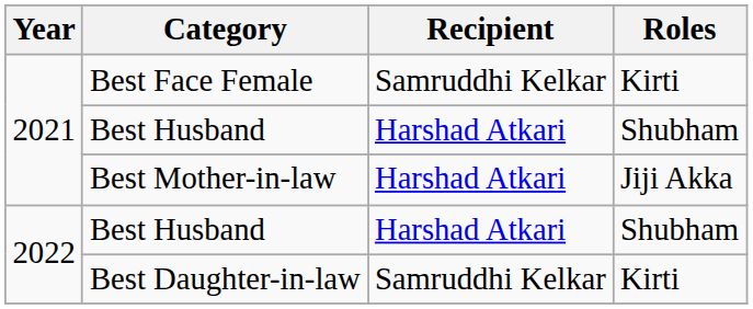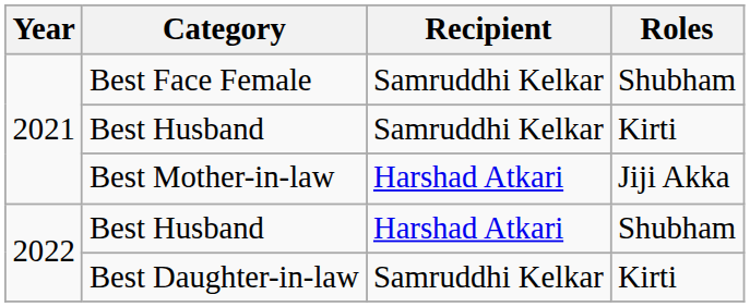 <table class="wikitable">
 <tr>
 <th>Year</th>
 <th>Category</th>
 <th>Recipient</th>
 <th>Roles</th>
 </tr>
 <tr>
 <td rowspan="3">2021</td>
 <td>Best Face Female</td>
 <td>Samruddhi Kelkar</td>
-<td>Kirti</td>
+<td>Shubham</td>
 </tr>
 <tr>
 <td>Best Husband</td>
-<td><a href='#'>Harshad Atkari</a></td>
-<td>Shubham</td>
+<td>Samruddhi Kelkar</td>
+<td>Kirti</td>
 </tr>
 <tr>
 <td>Best Mother-in-law</td>
 <td><a href='#'>Harshad Atkari</a></td>
 <td>Jiji Akka</td>
 </tr>
 <tr>
 <td rowspan="2">2022</td>
 <td>Best Husband</td>
 <td><a href='#'>Harshad Atkari</a></td>
 <td>Shubham</td>
 </tr>
 <tr>
 <td>Best Daughter-in-law</td>
 <td>Samruddhi Kelkar</td>
 <td>Kirti</td>
 </tr>
 </table>
